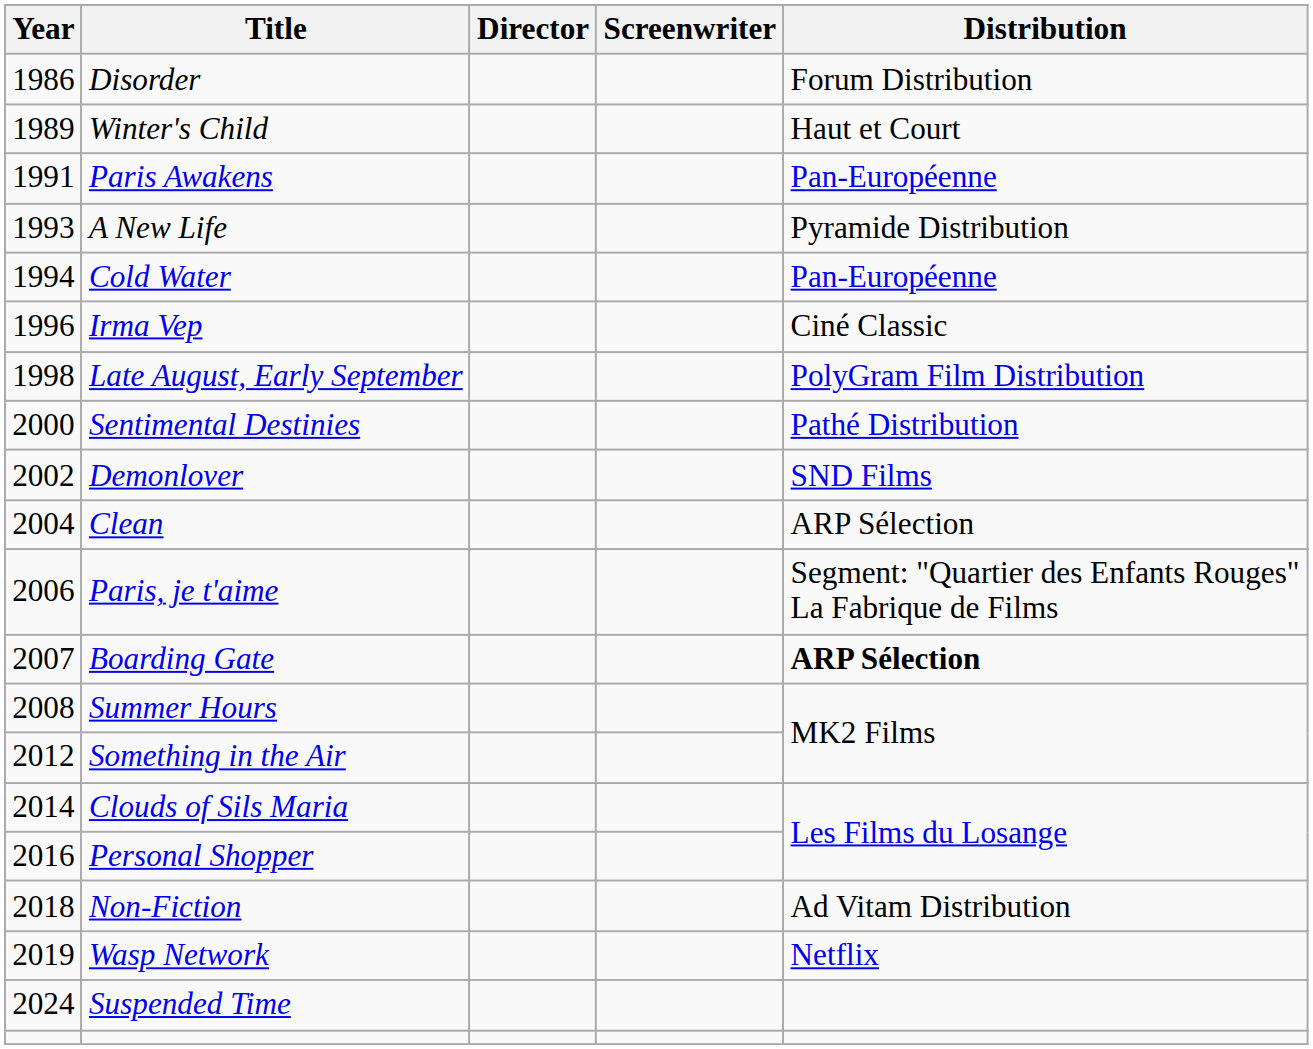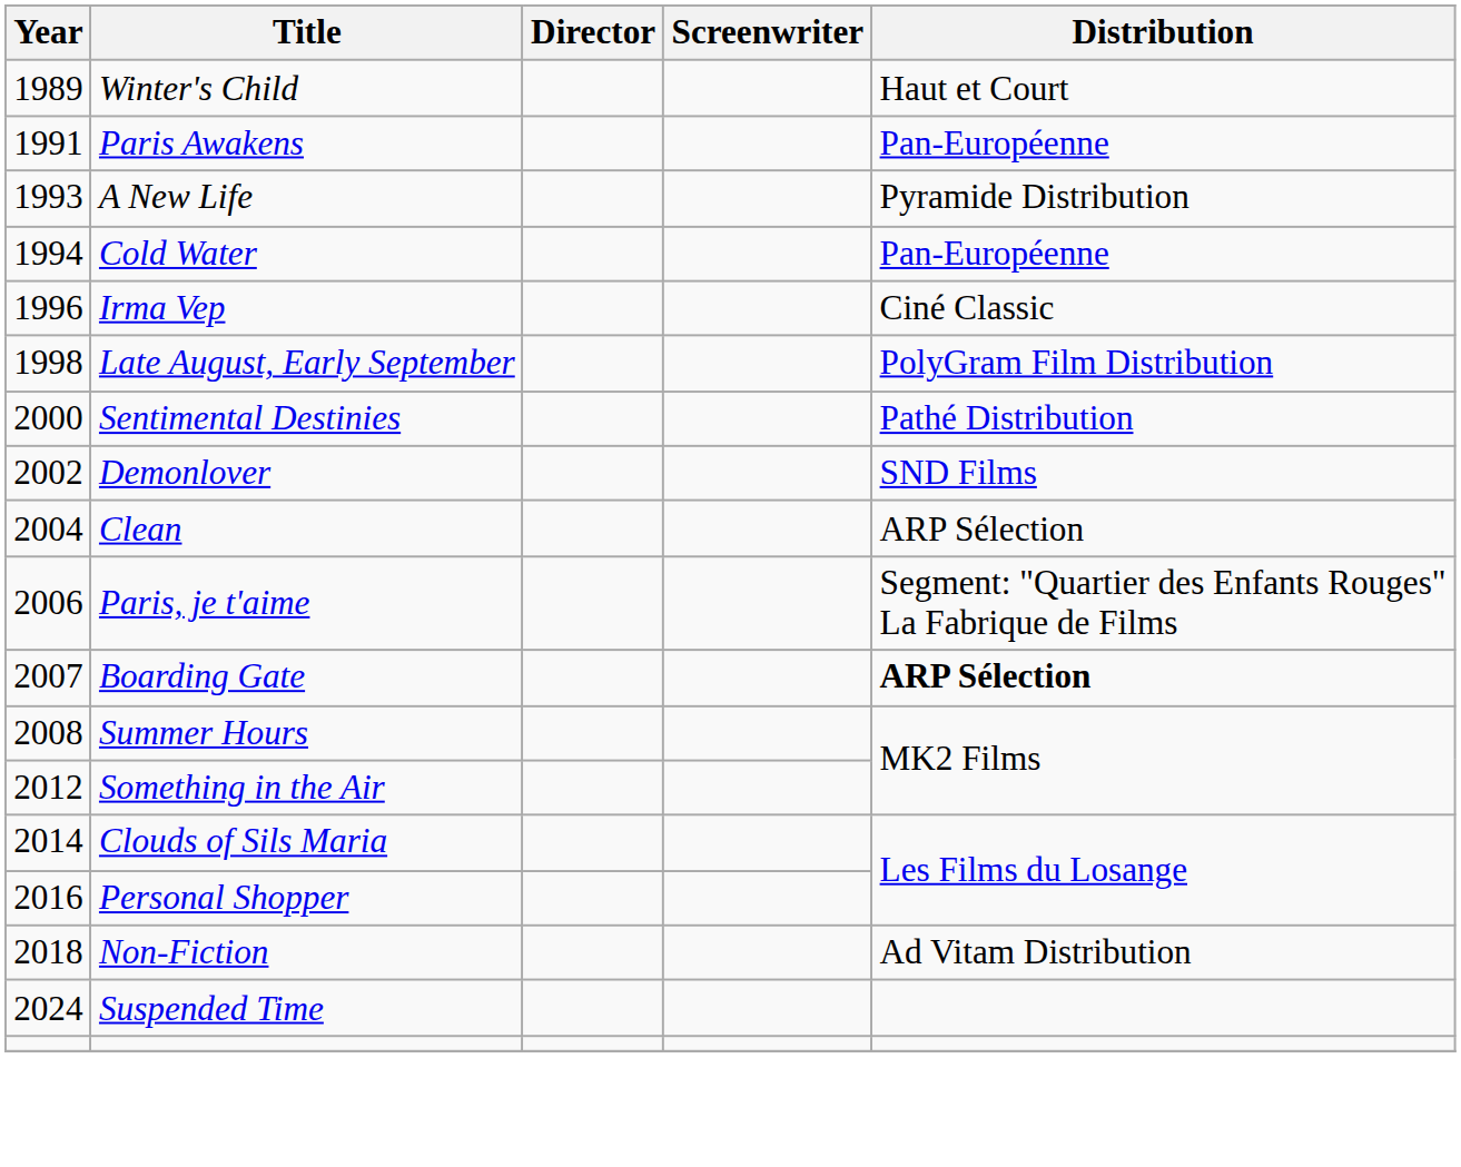 <table class="wikitable">
 <tr>
 <th>Year</th>
 <th>Title</th>
 <th>Director</th>
 <th>Screenwriter</th>
 <th>Distribution</th>
-</tr>
-<tr>
-<td style="text-align:center;">1986</td>
-<td style="text-align:left;"><em>Disorder</em></td>
-<td></td>
-<td></td>
-<td>Forum Distribution</td>
 </tr>
 <tr>
 <td style="text-align:center;">1989</td>
 <td style="text-align:left;"><em>Winter's Child</em></td>
 <td></td>
 <td></td>
 <td>Haut et Court</td>
 </tr>
 <tr>
 <td style="text-align:center;">1991</td>
 <td style="text-align:left;"><em><a href='#'>Paris Awakens</a></em></td>
 <td></td>
 <td></td>
 <td><a href='#'>Pan-Européenne</a></td>
 </tr>
 <tr>
 <td style="text-align:center;">1993</td>
 <td style="text-align:left;"><em>A New Life</em></td>
 <td></td>
 <td></td>
 <td>Pyramide Distribution</td>
 </tr>
 <tr>
 <td style="text-align:center;">1994</td>
 <td style="text-align:left;"><em><a href='#'>Cold Water</a></em></td>
 <td></td>
 <td></td>
 <td><a href='#'>Pan-Européenne</a></td>
 </tr>
 <tr>
 <td style="text-align:center;">1996</td>
 <td style="text-align:left;"><em><a href='#'>Irma Vep</a></em></td>
 <td></td>
 <td></td>
 <td>Ciné Classic</td>
 </tr>
 <tr>
 <td style="text-align:center;">1998</td>
 <td style="text-align:left;"><em><a href='#'>Late August, Early September</a></em></td>
 <td></td>
 <td></td>
 <td><a href='#'>PolyGram Film Distribution</a></td>
 </tr>
 <tr>
 <td style="text-align:center;">2000</td>
 <td style="text-align:left;"><em><a href='#'>Sentimental Destinies</a></em></td>
 <td></td>
 <td></td>
 <td><a href='#'>Pathé Distribution</a></td>
 </tr>
 <tr>
 <td style="text-align:center;">2002</td>
 <td style="text-align:left;"><em><a href='#'>Demonlover</a></em></td>
 <td></td>
 <td></td>
 <td><a href='#'>SND Films</a></td>
 </tr>
 <tr>
 <td style="text-align:center;">2004</td>
 <td style="text-align:left;"><em><a href='#'>Clean</a></em></td>
 <td></td>
 <td></td>
 <td>ARP Sélection</td>
 </tr>
 <tr>
 <td style="text-align:center;">2006</td>
 <td style="text-align:left;"><em><a href='#'>Paris, je t'aime</a></em></td>
 <td></td>
 <td></td>
 <td>Segment: "Quartier des Enfants Rouges" <br>La Fabrique de Films</td>
 </tr>
 <tr>
 <td style="text-align:center;">2007</td>
 <td style="text-align:left;"><em><a href='#'>Boarding Gate</a></em></td>
 <td></td>
 <td></td>
 <td><strong>ARP Sélection</strong></td>
 </tr>
 <tr>
 <td style="text-align:center;">2008</td>
 <td style="text-align:left;"><em><a href='#'>Summer Hours</a></em></td>
 <td></td>
 <td></td>
 <td rowspan=2>MK2 Films</td>
 </tr>
 <tr>
 <td style="text-align:center;">2012</td>
 <td style="text-align:left;"><em><a href='#'>Something in the Air</a></em></td>
 <td></td>
 <td></td>
 </tr>
 <tr>
 <td style="text-align:center;">2014</td>
 <td style="text-align:left;"><em><a href='#'>Clouds of Sils Maria</a></em></td>
 <td></td>
 <td></td>
 <td rowspan=2><a href='#'>Les Films du Losange</a></td>
 </tr>
 <tr>
 <td style="text-align:center;">2016</td>
 <td style="text-align:left;"><em><a href='#'>Personal Shopper</a></em></td>
 <td></td>
 <td></td>
 </tr>
 <tr>
 <td style="text-align:center;">2018</td>
 <td style="text-align:left;"><em><a href='#'>Non-Fiction</a></em></td>
 <td></td>
 <td></td>
 <td>Ad Vitam Distribution</td>
 </tr>
 <tr>
-<td style="text-align:center;">2019</td>
-<td style="text-align:left;"><em><a href='#'>Wasp Network</a></em></td>
-<td></td>
-<td></td>
-<td><a href='#'>Netflix</a></td>
-</tr>
-<tr>
 <td style="text-align:center;">2024</td>
 <td style="text-align:left;"><em><a href='#'>Suspended Time</a></em></td>
 <td></td>
 <td></td>
 <td></td>
 </tr>
 <tr>
 <td></td>
 <td></td>
 <td></td>
 <td></td>
 <td></td>
 </tr>
 <tr>
 </tr>
 </table>
